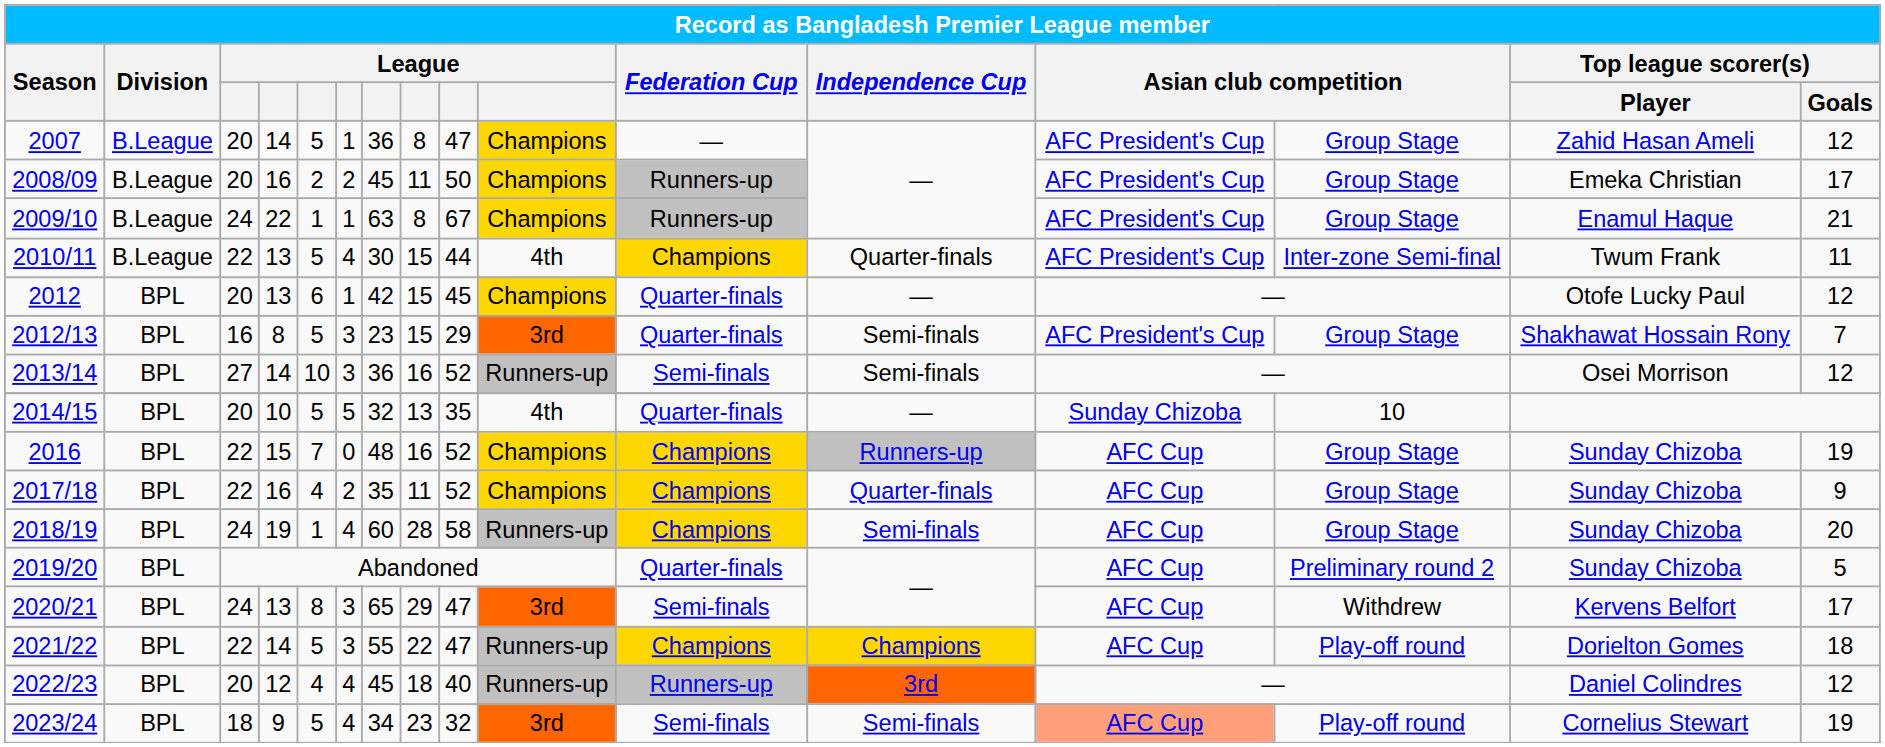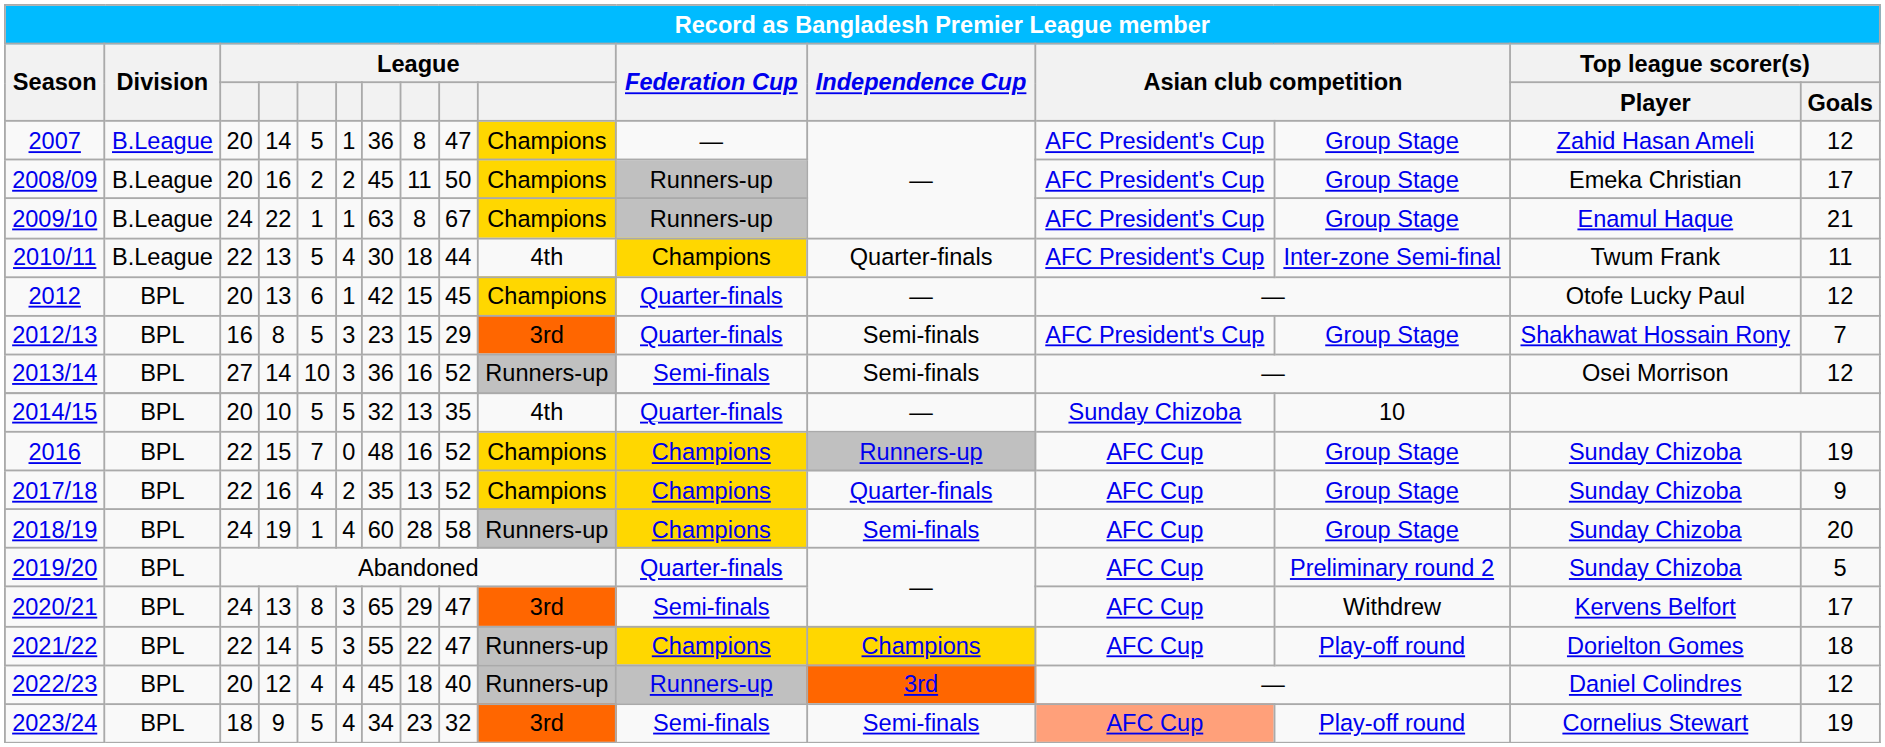 <table class="wikitable sortable" style="text-align: center; font-size: 80%;width: 1020px">
 <tr>
 <th colspan=16 style="background-color:#00bbff;color: #FFFFFF;">Record as Bangladesh Premier League member</th>
 </tr>
 <tr>
 <th rowspan="2">Season</th>
 <th rowspan="2"><strong>Division</strong></th>
 <th colspan="8">League</th>
 <th rowspan="2"><em><a href='#'>Federation Cup</a></em></th>
 <th rowspan="2"><em><a href='#'>Independence Cup</a></em></th>
 <th colspan="2" rowspan="2">Asian club competition</th>
 <th colspan="2">Top league scorer(s)</th>
 </tr>
 <tr>
 <th></th>
 <th></th>
 <th></th>
 <th></th>
 <th></th>
 <th></th>
 <th></th>
 <th></th>
 <th>Player</th>
 <th>Goals</th>
 </tr>
 <tr>
 <td><a href='#'>2007</a></td>
 <td><a href='#'>B.League</a></td>
 <td>20</td>
 <td>14</td>
 <td>5</td>
 <td>1</td>
 <td>36</td>
 <td>8</td>
 <td>47</td>
 <td bgcolor="gold" align="center">Champions</td>
 <td>—</td>
 <td rowspan="3">—</td>
 <td><a href='#'>AFC President's Cup</a></td>
 <td><a href='#'>Group Stage</a></td>
 <td> <a href='#'>Zahid Hasan Ameli</a></td>
 <td>12</td>
 </tr>
 <tr>
 <td><a href='#'>2008/09</a></td>
 <td>B.League</td>
 <td>20</td>
 <td>16</td>
 <td>2</td>
 <td>2</td>
 <td>45</td>
 <td>11</td>
 <td>50</td>
 <td bgcolor="gold" align="center">Champions</td>
 <td bgcolor="silver" align="center">Runners-up</td>
 <td><a href='#'>AFC President's Cup</a></td>
 <td><a href='#'>Group Stage</a></td>
 <td> Emeka Christian</td>
 <td>17</td>
 </tr>
 <tr>
 <td><a href='#'>2009/10</a></td>
 <td>B.League</td>
 <td>24</td>
 <td>22</td>
 <td>1</td>
 <td>1</td>
 <td>63</td>
 <td>8</td>
 <td>67</td>
 <td bgcolor="gold" align="center">Champions</td>
 <td bgcolor="silver" align="center">Runners-up</td>
 <td><a href='#'>AFC President's Cup</a></td>
 <td><a href='#'>Group Stage</a></td>
 <td> <a href='#'>Enamul Haque</a></td>
 <td>21</td>
 </tr>
 <tr>
 <td><a href='#'>2010/11</a></td>
 <td>B.League</td>
 <td>22</td>
 <td>13</td>
 <td>5</td>
 <td>4</td>
 <td>30</td>
-<td>15</td>
+<td>18</td>
 <td>44</td>
 <td>4th</td>
 <td bgcolor="gold" align="center">Champions</td>
 <td>Quarter-finals</td>
 <td><a href='#'>AFC President's Cup</a></td>
 <td><a href='#'>Inter-zone Semi-final</a></td>
 <td> Twum Frank</td>
 <td>11</td>
 </tr>
 <tr>
 <td><a href='#'>2012</a></td>
 <td>BPL</td>
 <td>20</td>
 <td>13</td>
 <td>6</td>
 <td>1</td>
 <td>42</td>
 <td>15</td>
 <td>45</td>
 <td bgcolor="gold" align="center">Champions</td>
 <td><a href='#'>Quarter-finals</a></td>
 <td>—</td>
 <td colspan="2">—</td>
 <td> Otofe Lucky Paul</td>
 <td>12</td>
 </tr>
 <tr>
 <td><a href='#'>2012/13</a></td>
 <td>BPL</td>
 <td>16</td>
 <td>8</td>
 <td>5</td>
 <td>3</td>
 <td>23</td>
 <td>15</td>
 <td>29</td>
 <td bgcolor="ff6600" align="center">3rd</td>
 <td><a href='#'>Quarter-finals</a></td>
 <td>Semi-finals</td>
 <td><a href='#'>AFC President's Cup</a></td>
 <td><a href='#'>Group Stage</a></td>
 <td> <a href='#'>Shakhawat Hossain Rony</a></td>
 <td>7</td>
 </tr>
 <tr>
 <td><a href='#'>2013/14</a></td>
 <td>BPL</td>
 <td>27</td>
 <td>14</td>
 <td>10</td>
 <td>3</td>
 <td>36</td>
 <td>16</td>
 <td>52</td>
 <td bgcolor="silver" align="center">Runners-up</td>
 <td><a href='#'>Semi-finals</a></td>
 <td>Semi-finals</td>
 <td rowspan="2" colspan="2">—</td>
 <td> Osei Morrison</td>
 <td>12</td>
 </tr>
 <tr>
 </tr>
 <tr>
 <td><a href='#'>2014/15</a></td>
 <td>BPL</td>
 <td>20</td>
 <td>10</td>
 <td>5</td>
 <td>5</td>
 <td>32</td>
 <td>13</td>
 <td>35</td>
 <td>4th</td>
 <td><a href='#'>Quarter-finals</a></td>
 <td>—</td>
 <td> <a href='#'>Sunday Chizoba</a></td>
 <td>10</td>
 </tr>
 <tr>
 <td><a href='#'>2016</a></td>
 <td>BPL</td>
 <td>22</td>
 <td>15</td>
 <td>7</td>
 <td>0</td>
 <td>48</td>
 <td>16</td>
 <td>52</td>
 <td bgcolor="gold" align="center">Champions</td>
 <td bgcolor="gold" align="center"><a href='#'>Champions</a></td>
 <td bgcolor="silver" align="center"><a href='#'>Runners-up</a></td>
 <td><a href='#'>AFC Cup</a></td>
 <td><a href='#'>Group Stage</a></td>
 <td> <a href='#'>Sunday Chizoba</a></td>
 <td>19</td>
 </tr>
 <tr>
 <td><a href='#'>2017/18</a></td>
 <td>BPL</td>
 <td>22</td>
 <td>16</td>
 <td>4</td>
 <td>2</td>
 <td>35</td>
-<td>11</td>
+<td>13</td>
 <td>52</td>
 <td bgcolor="gold" align="center">Champions</td>
 <td bgcolor="gold" align="center"><a href='#'>Champions</a></td>
 <td><a href='#'>Quarter-finals</a></td>
 <td><a href='#'>AFC Cup</a></td>
 <td><a href='#'>Group Stage</a></td>
 <td> <a href='#'>Sunday Chizoba</a></td>
 <td>9</td>
 </tr>
 <tr>
 <td><a href='#'>2018/19</a></td>
 <td>BPL</td>
 <td>24</td>
 <td>19</td>
 <td>1</td>
 <td>4</td>
 <td>60</td>
 <td>28</td>
 <td>58</td>
 <td bgcolor="silver" align="center">Runners-up</td>
 <td bgcolor="gold" align="center"><a href='#'>Champions</a></td>
 <td><a href='#'>Semi-finals</a></td>
 <td><a href='#'>AFC Cup</a></td>
 <td><a href='#'>Group Stage</a></td>
 <td> <a href='#'>Sunday Chizoba</a></td>
 <td>20</td>
 </tr>
 <tr>
 <td><a href='#'>2019/20</a></td>
 <td>BPL</td>
 <td colspan=8>Abandoned</td>
 <td><a href='#'>Quarter-finals</a></td>
 <td rowspan="2">—</td>
 <td><a href='#'>AFC Cup</a></td>
 <td><a href='#'>Preliminary round 2</a></td>
 <td> <a href='#'>Sunday Chizoba</a></td>
 <td>5</td>
 </tr>
 <tr>
 <td><a href='#'>2020/21</a></td>
 <td>BPL</td>
 <td>24</td>
 <td>13</td>
 <td>8</td>
 <td>3</td>
 <td>65</td>
 <td>29</td>
 <td>47</td>
 <td bgcolor="ff6600" align="center">3rd</td>
 <td><a href='#'>Semi-finals</a></td>
 <td><a href='#'>AFC Cup</a></td>
 <td>Withdrew</td>
 <td> <a href='#'>Kervens Belfort</a></td>
 <td>17</td>
 </tr>
 <tr>
 <td><a href='#'>2021/22</a></td>
 <td>BPL</td>
 <td>22</td>
 <td>14</td>
 <td>5</td>
 <td>3</td>
 <td>55</td>
 <td>22</td>
 <td>47</td>
 <td bgcolor="silver" align="center">Runners-up</td>
 <td bgcolor="gold" align="center"><a href='#'>Champions</a></td>
 <td bgcolor="gold" align="center"><a href='#'>Champions</a></td>
 <td><a href='#'>AFC Cup</a></td>
 <td><a href='#'>Play-off round</a></td>
 <td> <a href='#'>Dorielton Gomes</a></td>
 <td>18</td>
 </tr>
 <tr>
 <td><a href='#'>2022/23</a></td>
 <td>BPL</td>
 <td>20</td>
 <td>12</td>
 <td>4</td>
 <td>4</td>
 <td>45</td>
 <td>18</td>
 <td>40</td>
 <td bgcolor="silver" align="center">Runners-up</td>
 <td bgcolor="silver" align="center"><a href='#'>Runners-up</a></td>
 <td bgcolor="ff6600" align="center"><a href='#'>3rd</a></td>
 <td colspan="2">—</td>
 <td> <a href='#'>Daniel Colindres</a></td>
 <td>12</td>
 </tr>
 <tr>
 <td><a href='#'>2023/24</a></td>
 <td>BPL</td>
 <td>18</td>
 <td>9</td>
 <td>5</td>
 <td>4</td>
 <td>34</td>
 <td>23</td>
 <td>32</td>
 <td bgcolor="ff6600" align="center">3rd</td>
 <td><a href='#'>Semi-finals</a></td>
 <td><a href='#'>Semi-finals</a></td>
 <td style="background: lightsalmon;"><a href='#'>AFC Cup</a></td>
 <td><a href='#'>Play-off round</a></td>
 <td> <a href='#'>Cornelius Stewart</a></td>
 <td>19</td>
 </tr>
 </table>
